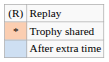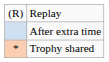 <table class="wikitable">
 <tr>
 <td align=center>(R)</td>
 <td>Replay</td>
 </tr>
 <tr>
+<td align=center width="25px" style="background-color:#cedff2"></td>
+<td>After extra time</td>
+</tr>
+<tr>
 <td align=center width="25px" style="background-color:#FBCEB1">*</td>
 <td>Trophy shared</td>
 </tr>
-<tr>
-<td align=center width="25px" style="background-color:#cedff2"></td>
-<td>After extra time</td>
-</tr>
 </table>
